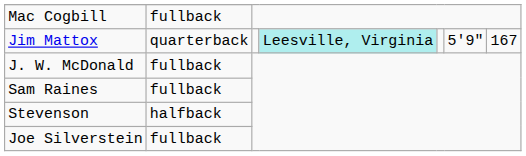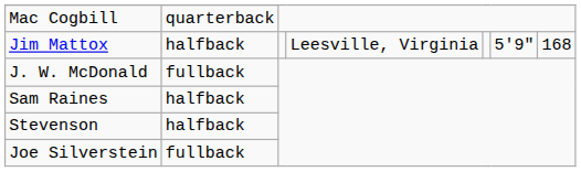 <table class="wikitable">
 <tr>
 </tr>
 <tr>
 <td>Mac Cogbill</td>
-<td>fullback</td>
+<td>quarterback</td>
 </tr>
 <tr>
 <td><a href='#'>Jim Mattox</a></td>
-<td>quarterback</td>
+<td>halfback</td>
 <td></td>
-<td style="background: paleturquoise;">Leesville, Virginia</td>
+<td>Leesville, Virginia</td>
 <td></td>
 <td>5'9"</td>
-<td>167</td>
+<td>168</td>
 </tr>
 <tr>
 <td>J. W. McDonald</td>
 <td>fullback</td>
 </tr>
 <tr>
 <td>Sam Raines</td>
-<td>fullback</td>
+<td>halfback</td>
 </tr>
 <tr>
 <td>Stevenson</td>
 <td>halfback</td>
 </tr>
 <tr>
 <td>Joe Silverstein</td>
 <td>fullback</td>
 </tr>
 </table>
